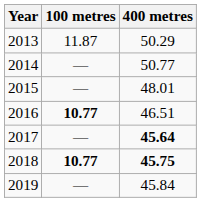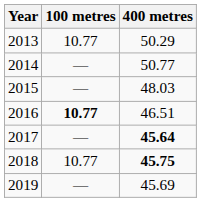 <table class="wikitable" style= "text-align: center">
 <tr>
 <th>Year</th>
 <th>100 metres</th>
 <th>400 metres</th>
 </tr>
 <tr>
 <td>2013</td>
-<td>11.87</td>
+<td>10.77</td>
 <td>50.29</td>
 </tr>
 <tr>
 <td>2014</td>
 <td>—</td>
 <td>50.77</td>
 </tr>
 <tr>
 <td>2015</td>
 <td>—</td>
-<td>48.01</td>
+<td>48.03</td>
 </tr>
 <tr>
 <td>2016</td>
 <td><strong>10.77</strong></td>
 <td>46.51</td>
 </tr>
 <tr>
 <td>2017</td>
 <td>—</td>
 <td><strong>45.64</strong></td>
 </tr>
 <tr>
 <td>2018</td>
-<td><strong>10.77</strong></td>
+<td>10.77</td>
 <td><strong>45.75</strong></td>
 </tr>
 <tr>
 <td>2019</td>
 <td>—</td>
-<td>45.84</td>
+<td>45.69</td>
 </tr>
 </table>
